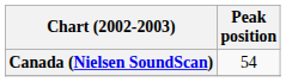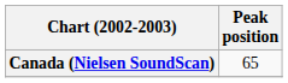 <table class="wikitable sortable plainrowheaders">
 <tr>
 <th>Chart (2002-2003)</th>
 <th>Peak<br>position</th>
 </tr>
 <tr>
 <th scope=row>Canada (<a href='#'>Nielsen SoundScan</a>)</th>
-<td style="text-align:center;">54</td>
+<td style="text-align:center;">65</td>
 </tr>
 <tr>
 </tr>
 <tr>
 </tr>
 <tr>
 </tr>
 </table>
